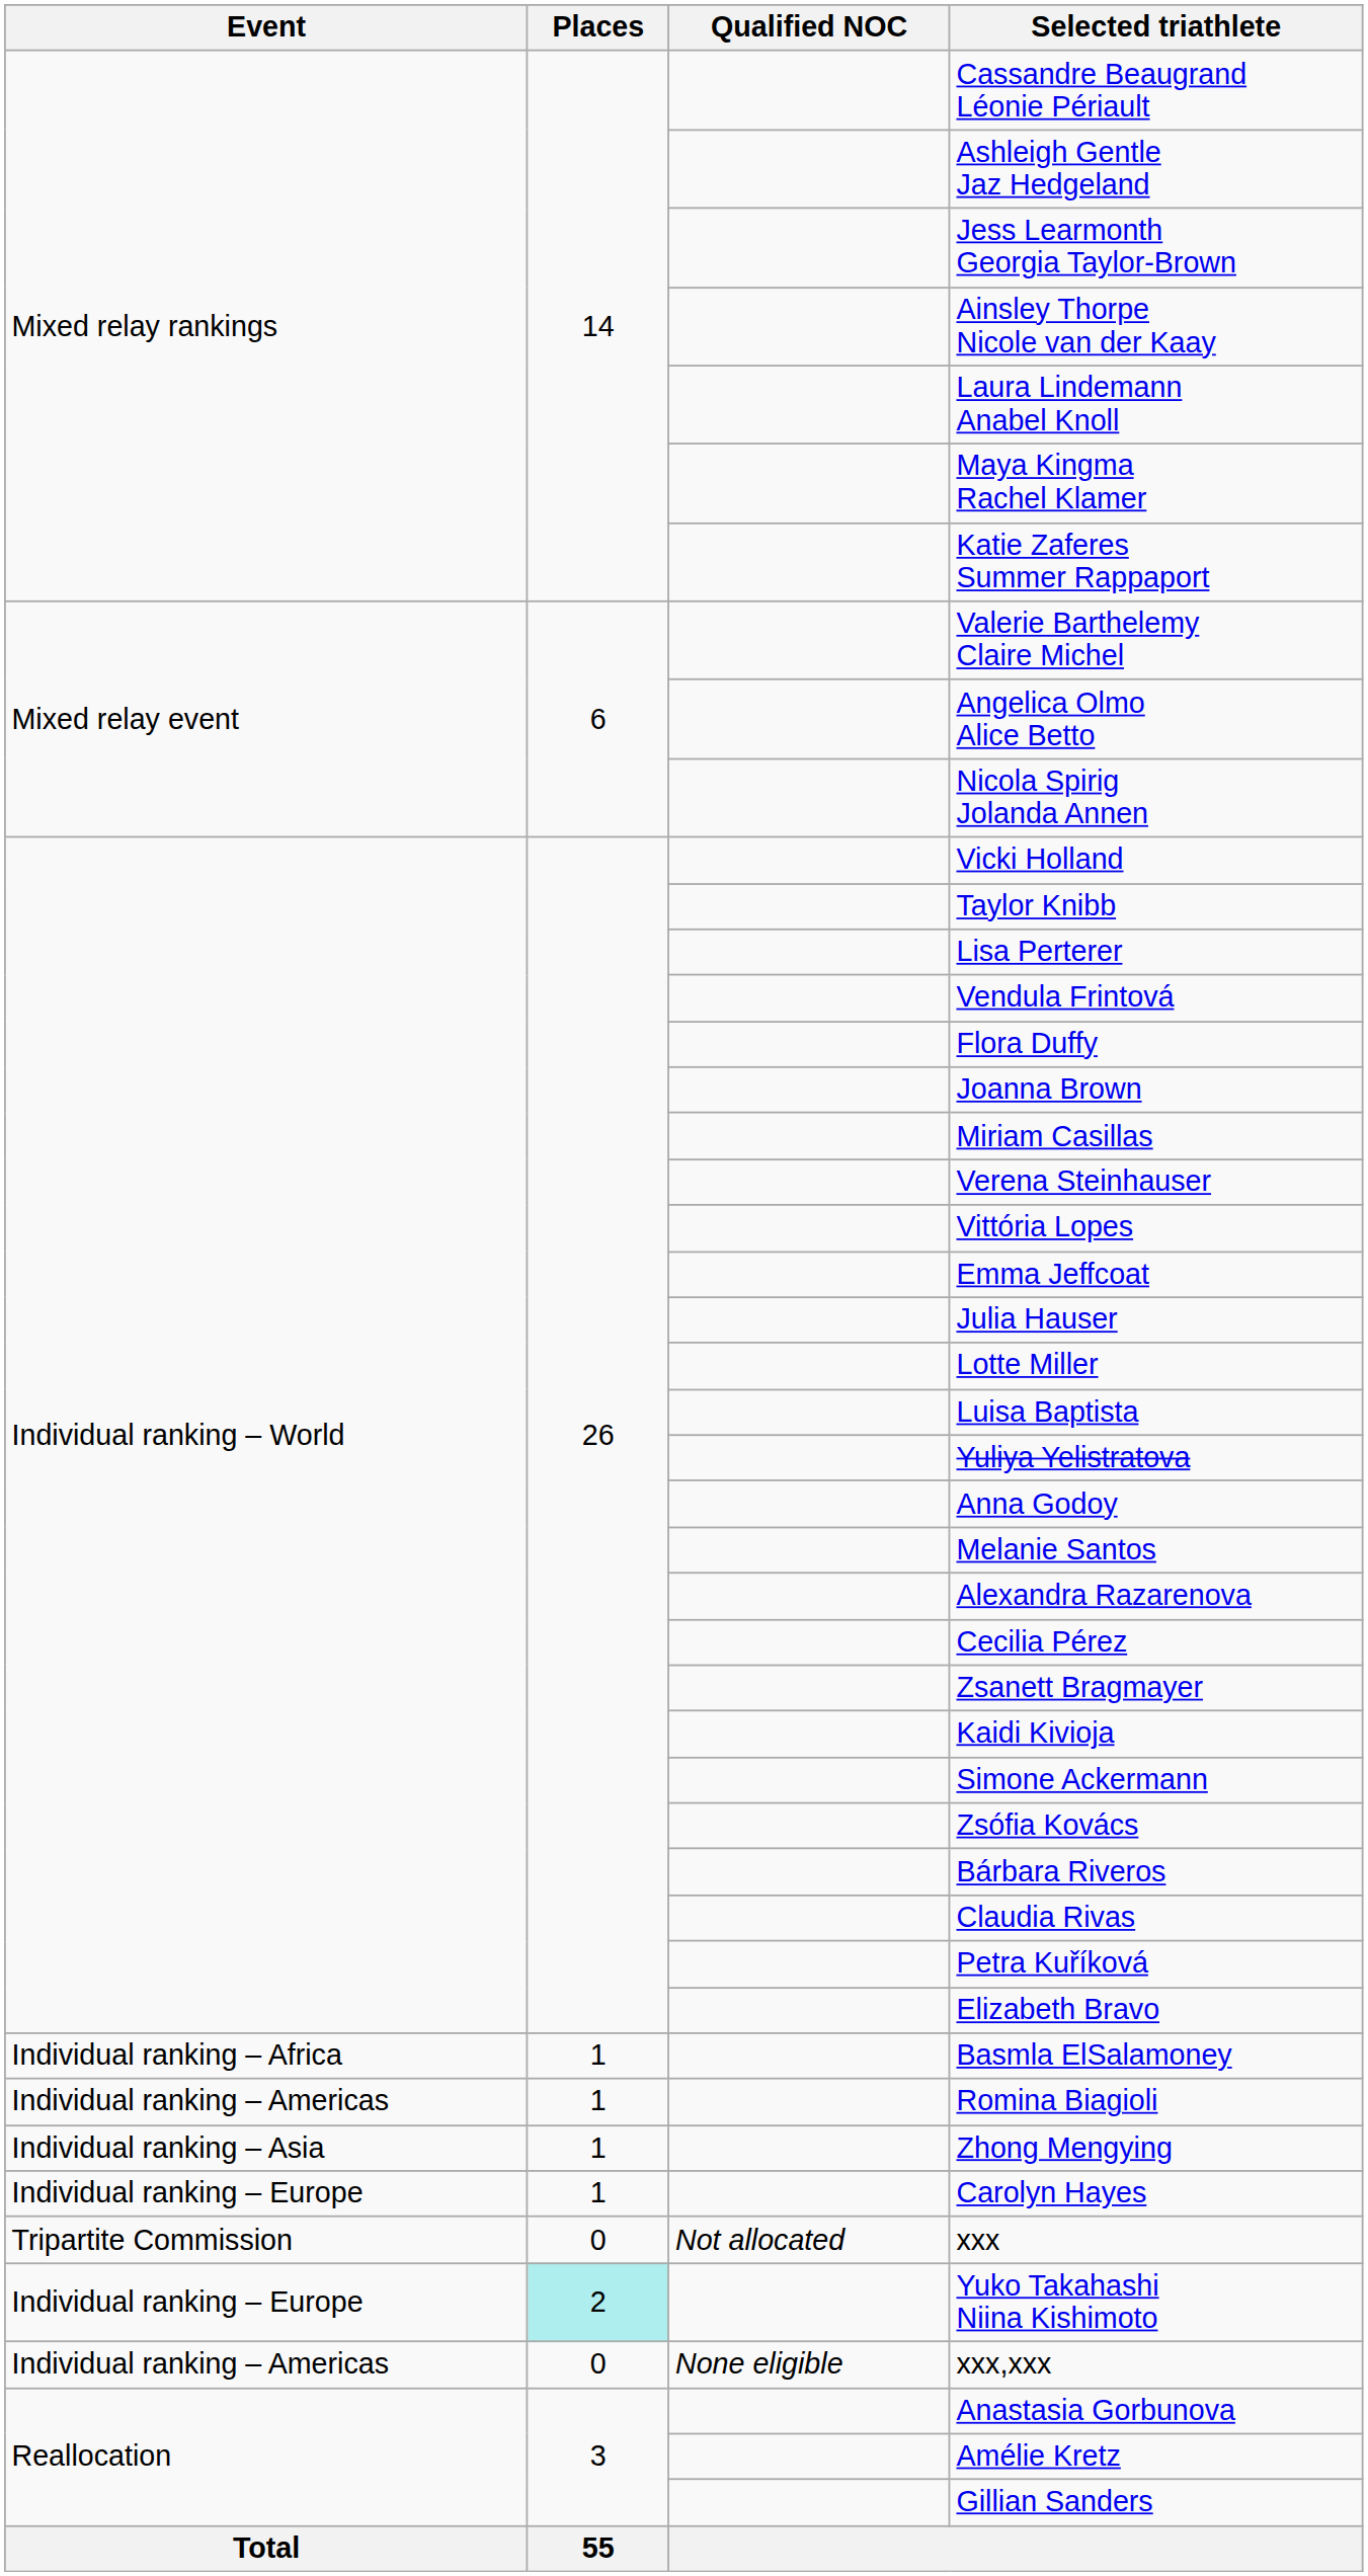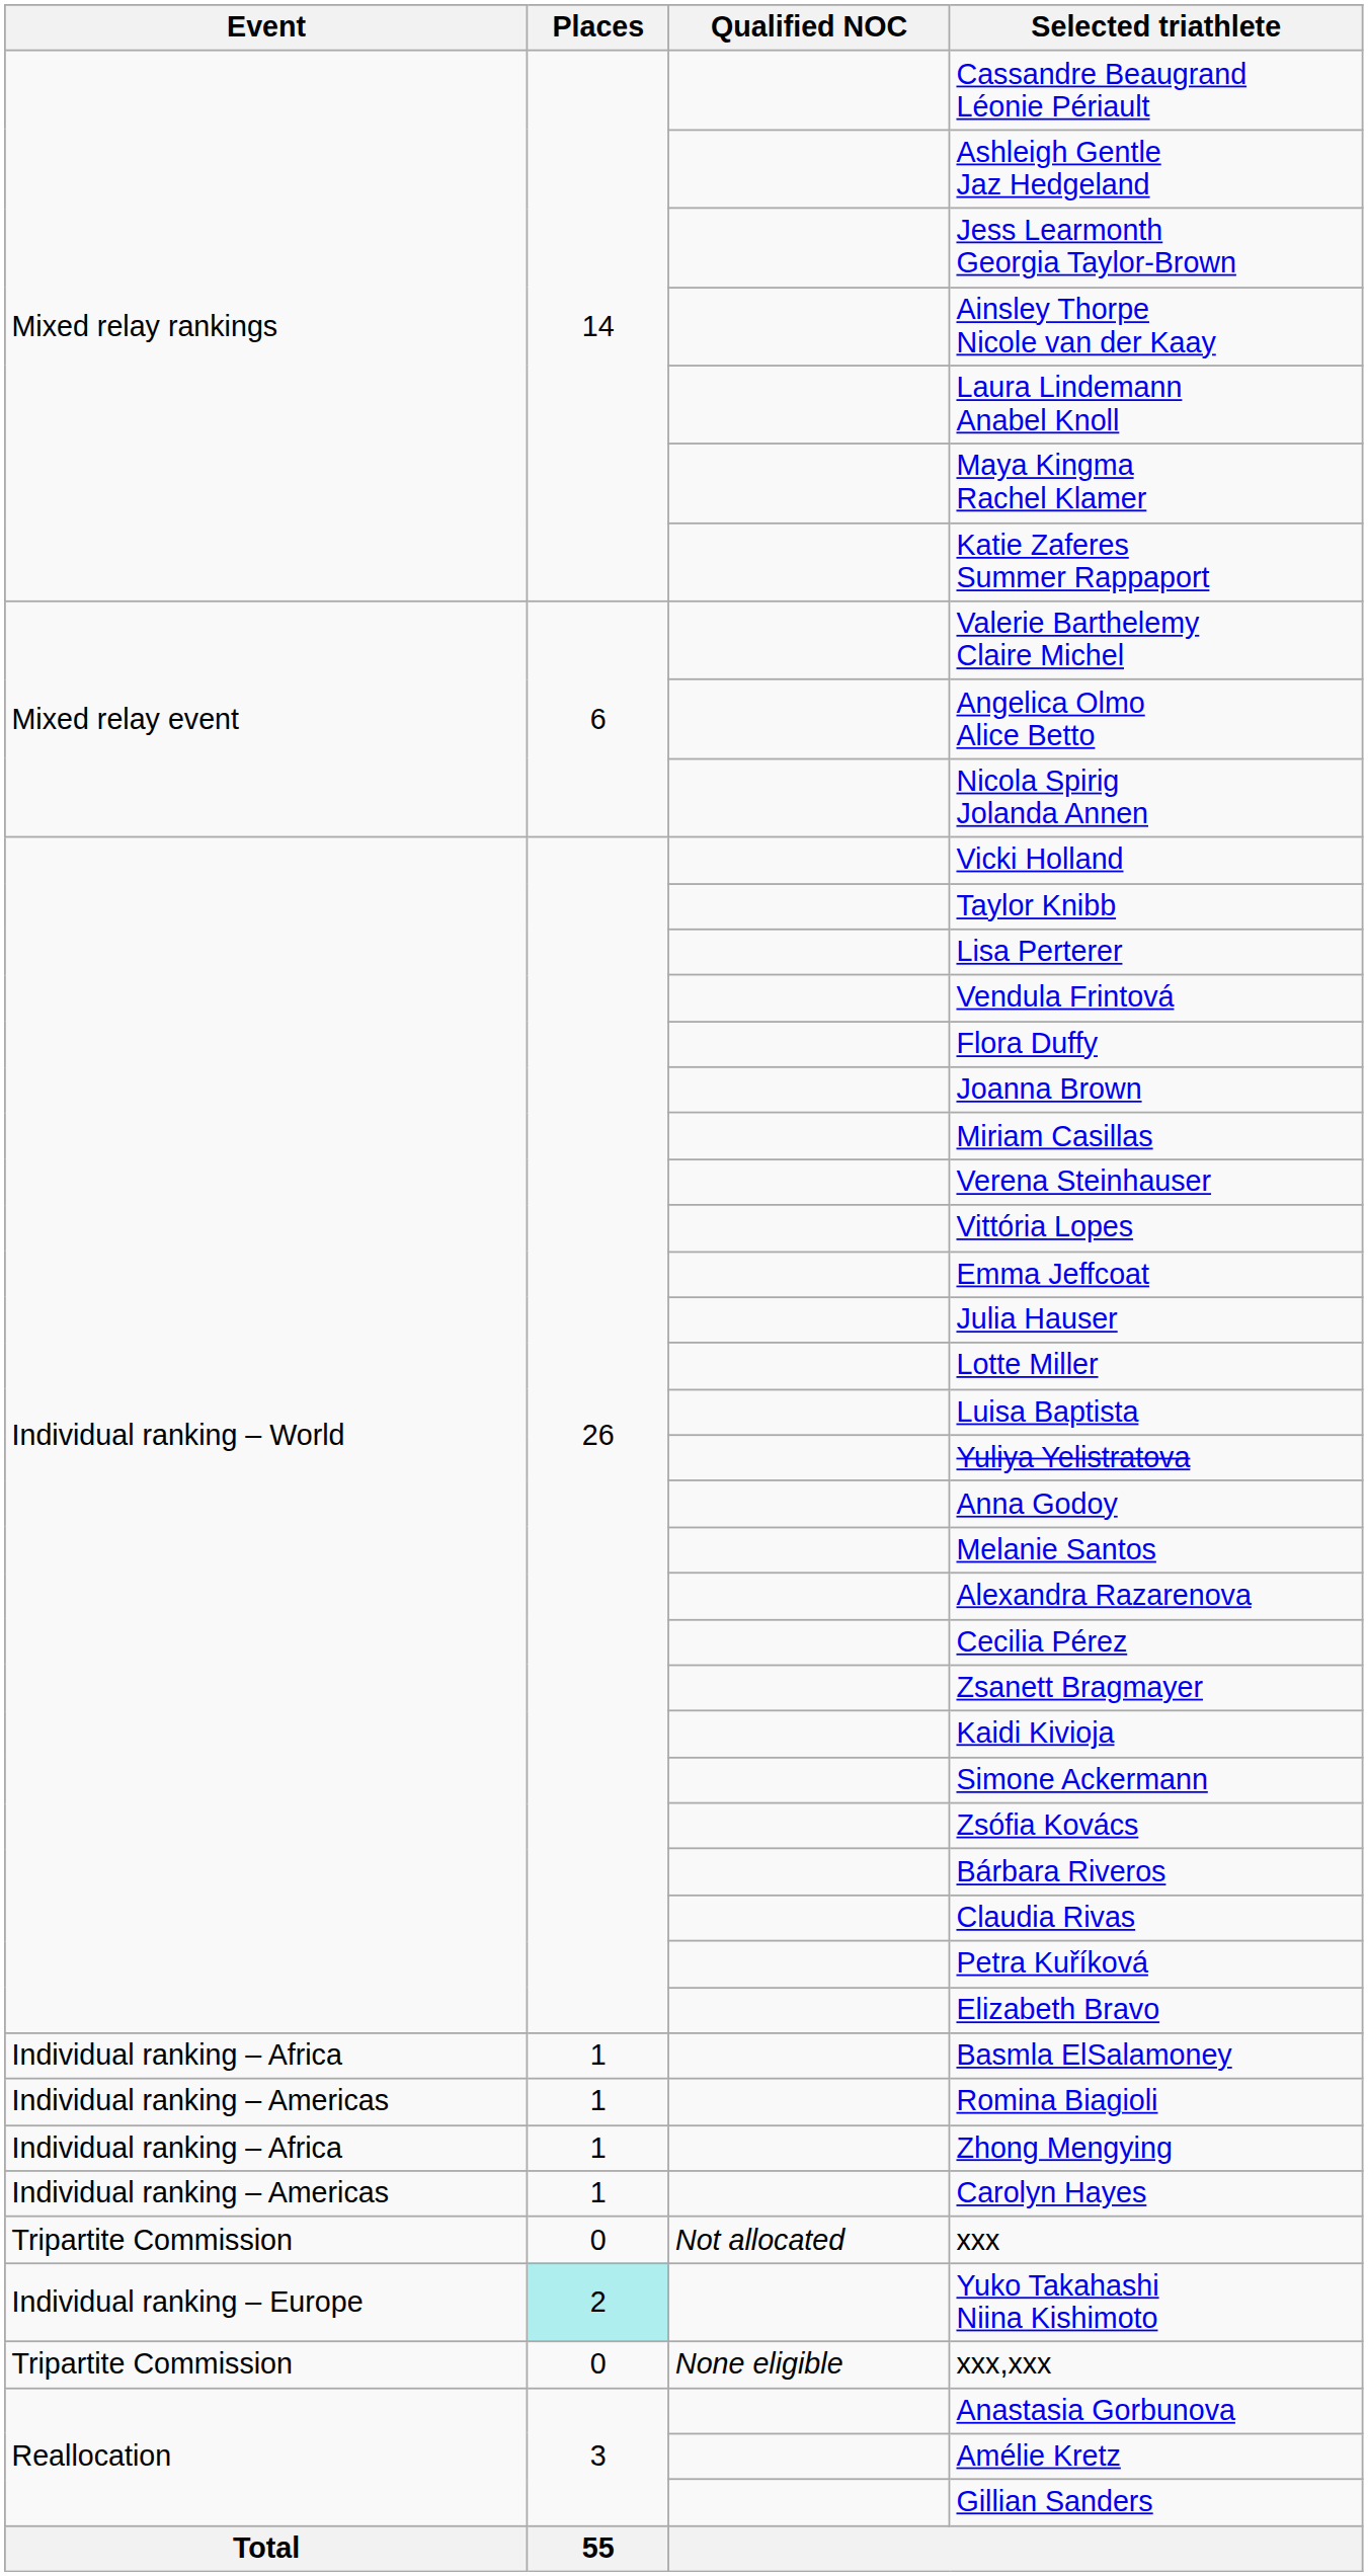 <table class="wikitable"  width=750>
 <tr>
 <th>Event</th>
 <th>Places</th>
 <th>Qualified NOC</th>
 <th>Selected triathlete</th>
 </tr>
 <tr>
 <td rowspan=7>Mixed relay rankings</td>
 <td rowspan=7 align=center>14</td>
 <td></td>
 <td><a href='#'>Cassandre Beaugrand</a><br><a href='#'>Léonie Périault</a></td>
 </tr>
 <tr>
 <td></td>
 <td><a href='#'>Ashleigh Gentle</a><br><a href='#'>Jaz Hedgeland</a></td>
 </tr>
 <tr>
 <td></td>
 <td><a href='#'>Jess Learmonth</a><br><a href='#'>Georgia Taylor-Brown</a></td>
 </tr>
 <tr>
 <td></td>
 <td><a href='#'>Ainsley Thorpe</a><br><a href='#'>Nicole van der Kaay</a></td>
 </tr>
 <tr>
 <td></td>
 <td><a href='#'>Laura Lindemann</a><br><a href='#'>Anabel Knoll</a></td>
 </tr>
 <tr>
 <td></td>
 <td><a href='#'>Maya Kingma</a><br><a href='#'>Rachel Klamer</a></td>
 </tr>
 <tr>
 <td></td>
 <td><a href='#'>Katie Zaferes</a><br><a href='#'>Summer Rappaport</a></td>
 </tr>
 <tr>
 <td rowspan=3>Mixed relay event</td>
 <td rowspan="3" align="center">6</td>
 <td></td>
 <td><a href='#'>Valerie Barthelemy</a><br><a href='#'>Claire Michel</a></td>
 </tr>
 <tr>
 <td></td>
 <td><a href='#'>Angelica Olmo</a><br><a href='#'>Alice Betto</a></td>
 </tr>
 <tr>
 <td></td>
 <td><a href='#'>Nicola Spirig</a><br><a href='#'>Jolanda Annen</a></td>
 </tr>
 <tr>
 <td rowspan=26>Individual ranking – World</td>
 <td rowspan="26" align="center">26</td>
 <td></td>
 <td><a href='#'>Vicki Holland</a></td>
 </tr>
 <tr>
 <td></td>
 <td><a href='#'>Taylor Knibb</a></td>
 </tr>
 <tr>
 <td></td>
 <td><a href='#'>Lisa Perterer</a></td>
 </tr>
 <tr>
 <td></td>
 <td><a href='#'>Vendula Frintová</a></td>
 </tr>
 <tr>
 <td></td>
 <td><a href='#'>Flora Duffy</a></td>
 </tr>
 <tr>
 <td></td>
 <td><a href='#'>Joanna Brown</a></td>
 </tr>
 <tr>
 <td></td>
 <td><a href='#'>Miriam Casillas</a></td>
 </tr>
 <tr>
 <td></td>
 <td><a href='#'>Verena Steinhauser</a></td>
 </tr>
 <tr>
 <td></td>
 <td><a href='#'>Vittória Lopes</a></td>
 </tr>
 <tr>
 <td></td>
 <td><a href='#'>Emma Jeffcoat</a></td>
 </tr>
 <tr>
 <td></td>
 <td><a href='#'>Julia Hauser</a></td>
 </tr>
 <tr>
 <td></td>
 <td><a href='#'>Lotte Miller</a></td>
 </tr>
 <tr>
 <td></td>
 <td><a href='#'>Luisa Baptista</a></td>
 </tr>
 <tr>
 <td></td>
 <td><a href='#'><s>Yuliya Yelistratova</s></a></td>
 </tr>
 <tr>
 <td></td>
 <td><a href='#'>Anna Godoy</a></td>
 </tr>
 <tr>
 <td></td>
 <td><a href='#'>Melanie Santos</a></td>
 </tr>
 <tr>
 <td></td>
 <td><a href='#'>Alexandra Razarenova</a></td>
 </tr>
 <tr>
 <td></td>
 <td><a href='#'>Cecilia Pérez</a></td>
 </tr>
 <tr>
 <td></td>
 <td><a href='#'>Zsanett Bragmayer</a></td>
 </tr>
 <tr>
 <td></td>
 <td><a href='#'>Kaidi Kivioja</a></td>
 </tr>
 <tr>
 <td></td>
 <td><a href='#'>Simone Ackermann</a></td>
 </tr>
 <tr>
 <td></td>
 <td><a href='#'>Zsófia Kovács</a></td>
 </tr>
 <tr>
 <td></td>
 <td><a href='#'>Bárbara Riveros</a></td>
 </tr>
 <tr>
 <td></td>
 <td><a href='#'>Claudia Rivas</a></td>
 </tr>
 <tr>
 <td></td>
 <td><a href='#'>Petra Kuříková</a></td>
 </tr>
 <tr>
 <td></td>
 <td><a href='#'>Elizabeth Bravo</a></td>
 </tr>
 <tr>
 <td>Individual ranking – Africa</td>
 <td align=center>1</td>
 <td></td>
 <td><a href='#'>Basmla ElSalamoney</a></td>
 </tr>
 <tr>
 <td>Individual ranking – Americas</td>
 <td align=center>1</td>
 <td></td>
 <td><a href='#'>Romina Biagioli</a></td>
 </tr>
 <tr>
-<td>Individual ranking – Asia</td>
+<td>Individual ranking – Africa</td>
 <td align=center>1</td>
 <td></td>
 <td><a href='#'>Zhong Mengying</a></td>
 </tr>
 <tr>
-<td>Individual ranking – Europe</td>
+<td>Individual ranking – Americas</td>
 <td align=center>1</td>
 <td></td>
 <td><a href='#'>Carolyn Hayes</a></td>
 </tr>
 <tr>
 <td>Tripartite Commission</td>
 <td align=center>0</td>
 <td><em>Not allocated</em></td>
 <td>xxx</td>
 </tr>
 <tr>
 <td>Individual ranking – Europe</td>
 <td align=center style="background: paleturquoise;">2</td>
 <td></td>
 <td><a href='#'>Yuko Takahashi</a><br><a href='#'>Niina Kishimoto</a></td>
 </tr>
 <tr>
-<td>Individual ranking – Americas</td>
+<td>Tripartite Commission</td>
 <td align=center>0</td>
 <td><em>None eligible</em></td>
 <td>xxx,xxx</td>
 </tr>
 <tr>
 <td rowspan=3>Reallocation</td>
 <td rowspan=3 align=center>3</td>
 <td></td>
 <td><a href='#'>Anastasia Gorbunova</a></td>
 </tr>
 <tr>
 <td></td>
 <td><a href='#'>Amélie Kretz</a></td>
 </tr>
 <tr>
 <td></td>
 <td><a href='#'>Gillian Sanders</a></td>
 </tr>
 <tr>
 <th>Total</th>
 <th>55</th>
 <th colspan=2></th>
 </tr>
 </table>
